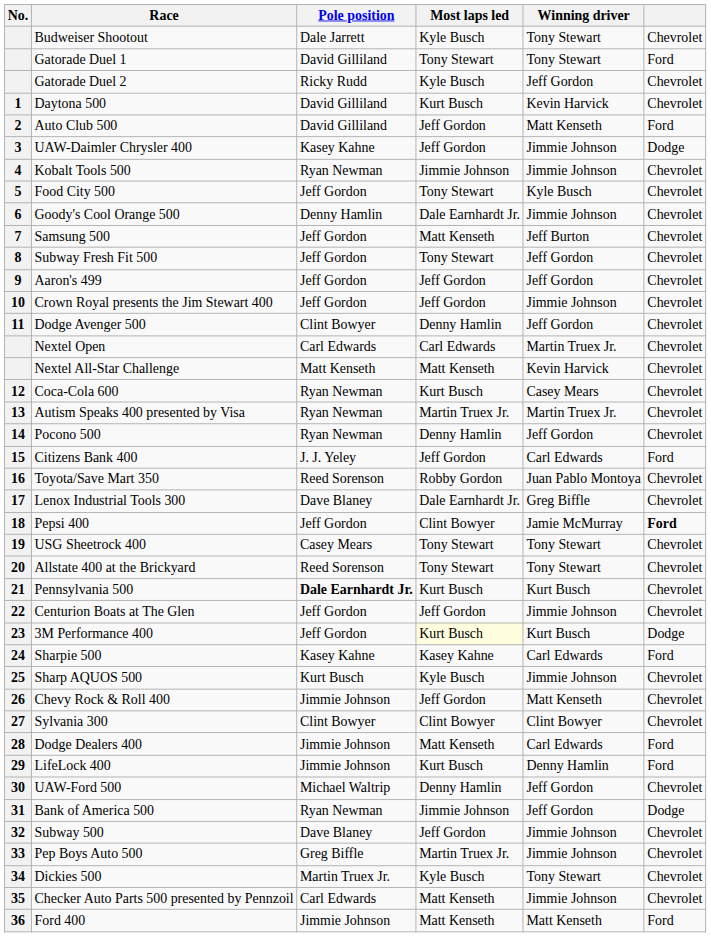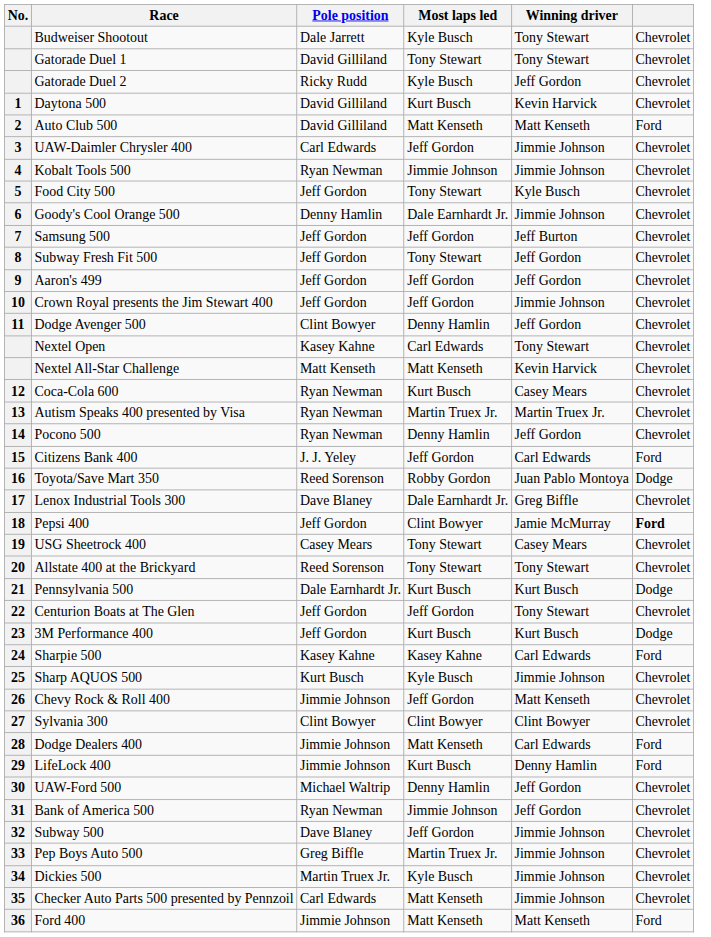 <table class="wikitable">
 <tr>
 <th>No.</th>
 <th>Race</th>
 <th><a href='#'>Pole position</a></th>
 <th>Most laps led</th>
 <th>Winning driver</th>
 <th></th>
 </tr>
 <tr>
 <th></th>
 <td>Budweiser Shootout</td>
 <td>Dale Jarrett</td>
 <td>Kyle Busch</td>
 <td>Tony Stewart</td>
 <td>Chevrolet</td>
 </tr>
 <tr>
 <th></th>
 <td>Gatorade Duel 1</td>
 <td>David Gilliland</td>
 <td>Tony Stewart</td>
 <td>Tony Stewart</td>
-<td>Ford</td>
+<td>Chevrolet</td>
 </tr>
 <tr>
 <th></th>
 <td>Gatorade Duel 2</td>
 <td>Ricky Rudd</td>
 <td>Kyle Busch</td>
 <td>Jeff Gordon</td>
 <td>Chevrolet</td>
 </tr>
 <tr>
 <th>1</th>
 <td>Daytona 500</td>
 <td>David Gilliland</td>
 <td>Kurt Busch</td>
 <td>Kevin Harvick</td>
 <td>Chevrolet</td>
 </tr>
 <tr>
 <th>2</th>
 <td>Auto Club 500</td>
 <td>David Gilliland</td>
-<td>Jeff Gordon</td>
+<td>Matt Kenseth</td>
 <td>Matt Kenseth</td>
 <td>Ford</td>
 </tr>
 <tr>
 <th>3</th>
 <td>UAW-Daimler Chrysler 400</td>
-<td>Kasey Kahne</td>
+<td>Carl Edwards</td>
 <td>Jeff Gordon</td>
 <td>Jimmie Johnson</td>
-<td>Dodge</td>
+<td>Chevrolet</td>
 </tr>
 <tr>
 <th>4</th>
 <td>Kobalt Tools 500</td>
 <td>Ryan Newman</td>
 <td>Jimmie Johnson</td>
 <td>Jimmie Johnson</td>
 <td>Chevrolet</td>
 </tr>
 <tr>
 <th>5</th>
 <td>Food City 500</td>
 <td>Jeff Gordon</td>
 <td>Tony Stewart</td>
 <td>Kyle Busch</td>
 <td>Chevrolet</td>
 </tr>
 <tr>
 <th>6</th>
 <td>Goody's Cool Orange 500</td>
 <td>Denny Hamlin</td>
 <td>Dale Earnhardt Jr.</td>
 <td>Jimmie Johnson</td>
 <td>Chevrolet</td>
 </tr>
 <tr>
 <th>7</th>
 <td>Samsung 500</td>
 <td>Jeff Gordon</td>
-<td>Matt Kenseth</td>
+<td>Jeff Gordon</td>
 <td>Jeff Burton</td>
 <td>Chevrolet</td>
 </tr>
 <tr>
 <th>8</th>
 <td>Subway Fresh Fit 500</td>
 <td>Jeff Gordon</td>
 <td>Tony Stewart</td>
 <td>Jeff Gordon</td>
 <td>Chevrolet</td>
 </tr>
 <tr>
 <th>9</th>
 <td>Aaron's 499</td>
 <td>Jeff Gordon</td>
 <td>Jeff Gordon</td>
 <td>Jeff Gordon</td>
 <td>Chevrolet</td>
 </tr>
 <tr>
 <th>10</th>
 <td>Crown Royal presents the Jim Stewart 400</td>
 <td>Jeff Gordon</td>
 <td>Jeff Gordon</td>
 <td>Jimmie Johnson</td>
 <td>Chevrolet</td>
 </tr>
 <tr>
 <th>11</th>
 <td>Dodge Avenger 500</td>
 <td>Clint Bowyer</td>
 <td>Denny Hamlin</td>
 <td>Jeff Gordon</td>
 <td>Chevrolet</td>
 </tr>
 <tr>
 <th></th>
 <td>Nextel Open</td>
+<td>Kasey Kahne</td>
 <td>Carl Edwards</td>
-<td>Carl Edwards</td>
-<td>Martin Truex Jr.</td>
+<td>Tony Stewart</td>
 <td>Chevrolet</td>
 </tr>
 <tr>
 <th></th>
 <td>Nextel All-Star Challenge</td>
 <td>Matt Kenseth</td>
 <td>Matt Kenseth</td>
 <td>Kevin Harvick</td>
 <td>Chevrolet</td>
 </tr>
 <tr>
 <th>12</th>
 <td>Coca-Cola 600</td>
 <td>Ryan Newman</td>
 <td>Kurt Busch</td>
 <td>Casey Mears</td>
 <td>Chevrolet</td>
 </tr>
 <tr>
 <th>13</th>
 <td>Autism Speaks 400 presented by Visa</td>
 <td>Ryan Newman</td>
 <td>Martin Truex Jr.</td>
 <td>Martin Truex Jr.</td>
 <td>Chevrolet</td>
 </tr>
 <tr>
 <th>14</th>
 <td>Pocono 500</td>
 <td>Ryan Newman</td>
 <td>Denny Hamlin</td>
 <td>Jeff Gordon</td>
 <td>Chevrolet</td>
 </tr>
 <tr>
 <th>15</th>
 <td>Citizens Bank 400</td>
 <td>J. J. Yeley</td>
 <td>Jeff Gordon</td>
 <td>Carl Edwards</td>
 <td>Ford</td>
 </tr>
 <tr>
 <th>16</th>
 <td>Toyota/Save Mart 350</td>
 <td>Reed Sorenson</td>
 <td>Robby Gordon</td>
 <td>Juan Pablo Montoya</td>
-<td>Chevrolet</td>
+<td>Dodge</td>
 </tr>
 <tr>
 <th>17</th>
 <td>Lenox Industrial Tools 300</td>
 <td>Dave Blaney</td>
 <td>Dale Earnhardt Jr.</td>
 <td>Greg Biffle</td>
 <td>Chevrolet</td>
 </tr>
 <tr>
 <th>18</th>
 <td>Pepsi 400</td>
 <td>Jeff Gordon</td>
 <td>Clint Bowyer</td>
 <td>Jamie McMurray</td>
 <td><strong>Ford</strong></td>
 </tr>
 <tr>
 <th>19</th>
 <td>USG Sheetrock 400</td>
 <td>Casey Mears</td>
 <td>Tony Stewart</td>
-<td>Tony Stewart</td>
+<td>Casey Mears</td>
 <td>Chevrolet</td>
 </tr>
 <tr>
 <th>20</th>
 <td>Allstate 400 at the Brickyard</td>
 <td>Reed Sorenson</td>
 <td>Tony Stewart</td>
 <td>Tony Stewart</td>
 <td>Chevrolet</td>
 </tr>
 <tr>
 <th>21</th>
 <td>Pennsylvania 500</td>
-<td><strong>Dale Earnhardt Jr.</strong></td>
+<td>Dale Earnhardt Jr.</td>
 <td>Kurt Busch</td>
 <td>Kurt Busch</td>
-<td>Chevrolet</td>
+<td>Dodge</td>
 </tr>
 <tr>
 <th>22</th>
 <td>Centurion Boats at The Glen</td>
 <td>Jeff Gordon</td>
 <td>Jeff Gordon</td>
-<td>Jimmie Johnson</td>
+<td>Tony Stewart</td>
 <td>Chevrolet</td>
 </tr>
 <tr>
 <th>23</th>
 <td>3M Performance 400</td>
 <td>Jeff Gordon</td>
-<td style="background: lightyellow;">Kurt Busch</td>
+<td>Kurt Busch</td>
 <td>Kurt Busch</td>
 <td>Dodge</td>
 </tr>
 <tr>
 <th>24</th>
 <td>Sharpie 500</td>
 <td>Kasey Kahne</td>
 <td>Kasey Kahne</td>
 <td>Carl Edwards</td>
 <td>Ford</td>
 </tr>
 <tr>
 <th>25</th>
 <td>Sharp AQUOS 500</td>
 <td>Kurt Busch</td>
 <td>Kyle Busch</td>
 <td>Jimmie Johnson</td>
 <td>Chevrolet</td>
 </tr>
 <tr>
 <th>26</th>
 <td>Chevy Rock & Roll 400</td>
 <td>Jimmie Johnson</td>
 <td>Jeff Gordon</td>
 <td>Matt Kenseth</td>
 <td>Chevrolet</td>
 </tr>
 <tr>
 <th>27</th>
 <td>Sylvania 300</td>
 <td>Clint Bowyer</td>
 <td>Clint Bowyer</td>
 <td>Clint Bowyer</td>
 <td>Chevrolet</td>
 </tr>
 <tr>
 <th>28</th>
 <td>Dodge Dealers 400</td>
 <td>Jimmie Johnson</td>
 <td>Matt Kenseth</td>
 <td>Carl Edwards</td>
 <td>Ford</td>
 </tr>
 <tr>
 <th>29</th>
 <td>LifeLock 400</td>
 <td>Jimmie Johnson</td>
 <td>Kurt Busch</td>
 <td>Denny Hamlin</td>
 <td>Ford</td>
 </tr>
 <tr>
 <th>30</th>
 <td>UAW-Ford 500</td>
 <td>Michael Waltrip</td>
 <td>Denny Hamlin</td>
 <td>Jeff Gordon</td>
 <td>Chevrolet</td>
 </tr>
 <tr>
 <th>31</th>
 <td>Bank of America 500</td>
 <td>Ryan Newman</td>
 <td>Jimmie Johnson</td>
 <td>Jeff Gordon</td>
-<td>Dodge</td>
+<td>Chevrolet</td>
 </tr>
 <tr>
 <th>32</th>
 <td>Subway 500</td>
 <td>Dave Blaney</td>
 <td>Jeff Gordon</td>
 <td>Jimmie Johnson</td>
 <td>Chevrolet</td>
 </tr>
 <tr>
 <th>33</th>
 <td>Pep Boys Auto 500</td>
 <td>Greg Biffle</td>
 <td>Martin Truex Jr.</td>
 <td>Jimmie Johnson</td>
 <td>Chevrolet</td>
 </tr>
 <tr>
 <th>34</th>
 <td>Dickies 500</td>
 <td>Martin Truex Jr.</td>
 <td>Kyle Busch</td>
-<td>Tony Stewart</td>
+<td>Jimmie Johnson</td>
 <td>Chevrolet</td>
 </tr>
 <tr>
 <th>35</th>
 <td>Checker Auto Parts 500 presented by Pennzoil</td>
 <td>Carl Edwards</td>
 <td>Matt Kenseth</td>
 <td>Jimmie Johnson</td>
 <td>Chevrolet</td>
 </tr>
 <tr>
 <th>36</th>
 <td>Ford 400</td>
 <td>Jimmie Johnson</td>
 <td>Matt Kenseth</td>
 <td>Matt Kenseth</td>
 <td>Ford</td>
 </tr>
 </table>
